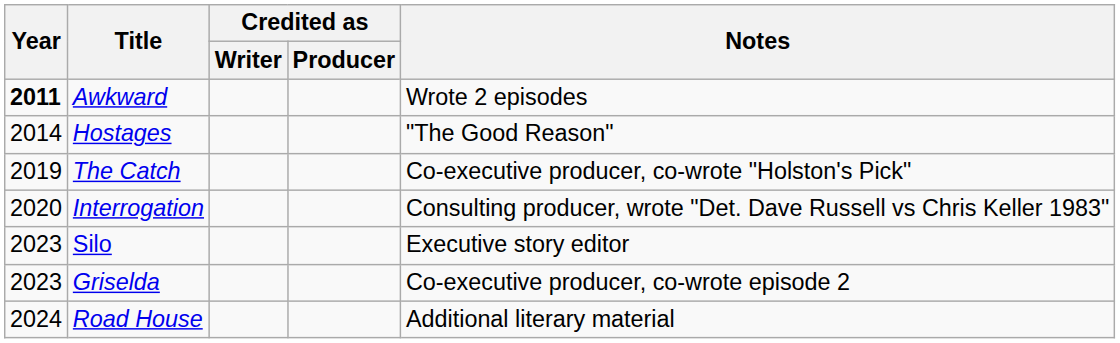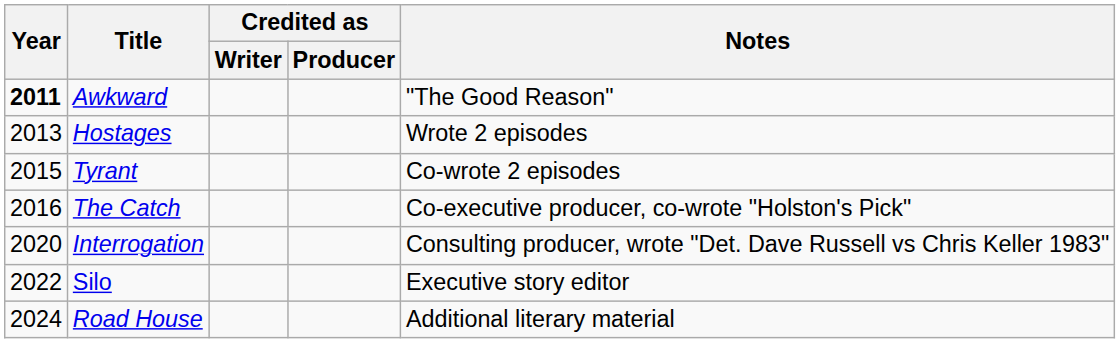 <table class="wikitable">
 <tr>
 <th rowspan="2" style="width:33px;">Year</th>
 <th rowspan="2">Title</th>
 <th colspan="2">Credited as</th>
 <th rowspan="2">Notes</th>
 </tr>
 <tr>
 <th>Writer</th>
 <th>Producer</th>
 </tr>
 <tr>
 <td><strong>2011</strong></td>
 <td><em><a href='#'>Awkward</a></em></td>
 <td></td>
 <td></td>
+<td>"The Good Reason"</td>
+</tr>
+<tr>
+<td>2013</td>
+<td><em><a href='#'>Hostages</a></em></td>
+<td></td>
+<td></td>
 <td>Wrote 2 episodes</td>
 </tr>
 <tr>
-<td>2014</td>
-<td><em><a href='#'>Hostages</a></em></td>
+<td>2015</td>
+<td><a href='#'><em>Tyrant</em></a></td>
 <td></td>
 <td></td>
-<td>"The Good Reason"</td>
+<td>Co-wrote 2 episodes</td>
 </tr>
 <tr>
-<td>2019</td>
+<td>2016</td>
 <td><em><a href='#'>The Catch</a></em></td>
 <td></td>
 <td></td>
 <td>Co-executive producer, co-wrote "Holston's Pick"</td>
 </tr>
 <tr>
 <td>2020</td>
 <td><em><a href='#'>Interrogation</a></em></td>
 <td></td>
 <td></td>
 <td>Consulting producer, wrote "Det. Dave Russell vs Chris Keller 1983"</td>
 </tr>
 <tr>
-<td>2023</td>
+<td>2022</td>
 <td><em><a href='#'></em>Silo<em></a></em></td>
 <td></td>
 <td></td>
 <td>Executive story editor</td>
-</tr>
-<tr>
-<td>2023</td>
-<td><a href='#'><em>Griselda</em></a></td>
-<td></td>
-<td></td>
-<td>Co-executive producer, co-wrote episode 2</td>
 </tr>
 <tr>
 <td>2024</td>
 <td><em><a href='#'>Road House</a></em></td>
 <td></td>
 <td></td>
 <td>Additional literary material</td>
 </tr>
 </table>
